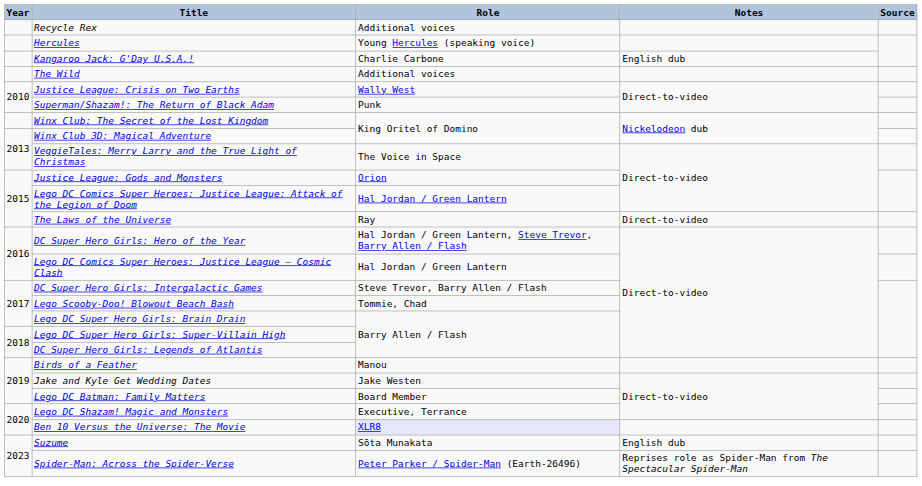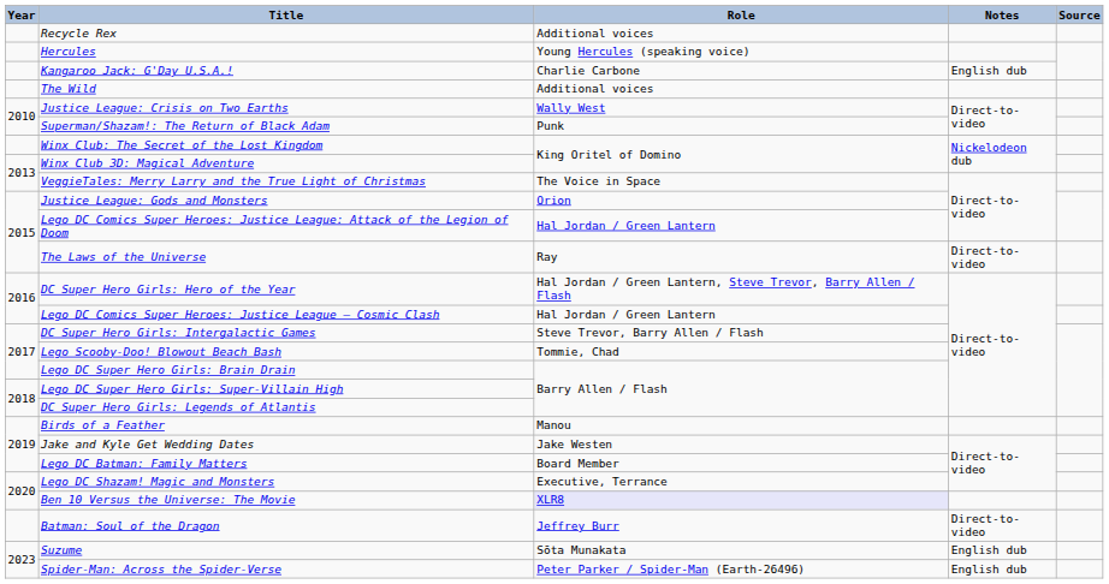 <table class="wikitable sortable plainrowheaders" style="width=100%;">
 <tr>
 <th style="background:#b0c4de;">Year</th>
 <th style="background:#b0c4de;">Title</th>
 <th style="background:#b0c4de;">Role</th>
 <th style="background:#b0c4de;" class="unsortable">Notes</th>
 <th style="background:#b0c4de;" class="unsortable">Source</th>
 </tr>
 <tr>
 <td></td>
 <td><em>Recycle Rex</em></td>
 <td>Additional voices</td>
 <td> </td>
 <td> </td>
 </tr>
 <tr>
 <td></td>
 <td><em><a href='#'>Hercules</a></em></td>
 <td>Young <a href='#'>Hercules</a> (speaking voice)</td>
 <td> </td>
 <td rowspan="2"></td>
 </tr>
 <tr>
 <td></td>
 <td><em><a href='#'>Kangaroo Jack: G'Day U.S.A.!</a></em></td>
 <td>Charlie Carbone</td>
 <td>English dub</td>
 </tr>
 <tr>
 <td></td>
 <td><em><a href='#'>The Wild</a></em></td>
 <td>Additional voices</td>
 <td></td>
 <td></td>
 </tr>
 <tr>
 <td rowspan="2">2010</td>
 <td><em><a href='#'>Justice League: Crisis on Two Earths</a></em></td>
 <td><a href='#'>Wally West</a></td>
 <td rowspan="2">Direct-to-video</td>
 <td></td>
 </tr>
 <tr>
 <td><em><a href='#'>Superman/Shazam!: The Return of Black Adam</a></em></td>
 <td>Punk</td>
 <td></td>
 </tr>
 <tr>
 <td></td>
 <td><em><a href='#'>Winx Club: The Secret of the Lost Kingdom</a></em></td>
 <td rowspan="2">King Oritel of Domino</td>
 <td rowspan=2><a href='#'>Nickelodeon</a> dub</td>
 <td> </td>
 </tr>
 <tr>
 <td rowspan="2">2013</td>
 <td><em><a href='#'>Winx Club 3D: Magical Adventure</a></em></td>
 <td></td>
 </tr>
 <tr>
 <td><em><a href='#'>VeggieTales: Merry Larry and the True Light of Christmas</a></em></td>
 <td>The Voice in Space</td>
 <td rowspan=3>Direct-to-video</td>
 <td> </td>
 </tr>
 <tr>
 <td rowspan="3">2015</td>
 <td><em><a href='#'>Justice League: Gods and Monsters</a></em></td>
 <td><a href='#'>Orion</a></td>
 <td rowspan="2"></td>
 </tr>
 <tr>
 <td><em><a href='#'>Lego DC Comics Super Heroes: Justice League: Attack of the Legion of Doom</a></em></td>
 <td><a href='#'>Hal Jordan / Green Lantern</a></td>
 </tr>
 <tr>
 <td><em><a href='#'>The Laws of the Universe</a></em></td>
 <td>Ray</td>
 <td>Direct-to-video</td>
 <td></td>
 </tr>
 <tr>
 <td rowspan="2">2016</td>
 <td><em><a href='#'>DC Super Hero Girls: Hero of the Year</a></em></td>
 <td>Hal Jordan / Green Lantern, <a href='#'>Steve Trevor</a>, <a href='#'>Barry Allen / Flash</a></td>
 <td rowspan=7>Direct-to-video</td>
 <td></td>
 </tr>
 <tr>
 <td><em><a href='#'>Lego DC Comics Super Heroes: Justice League – Cosmic Clash</a></em></td>
 <td>Hal Jordan / Green Lantern</td>
 <td></td>
 </tr>
 <tr>
 <td rowspan="3">2017</td>
 <td><em><a href='#'>DC Super Hero Girls: Intergalactic Games</a></em></td>
 <td>Steve Trevor, Barry Allen / Flash</td>
 <td rowspan="5"></td>
 </tr>
 <tr>
 <td><em><a href='#'>Lego Scooby-Doo! Blowout Beach Bash</a></em></td>
 <td>Tommie, Chad</td>
 </tr>
 <tr>
 <td><em><a href='#'>Lego DC Super Hero Girls: Brain Drain</a></em></td>
 <td rowspan="3">Barry Allen / Flash</td>
 </tr>
 <tr>
 <td rowspan="2">2018</td>
 <td><em><a href='#'>Lego DC Super Hero Girls: Super-Villain High</a></em></td>
 </tr>
 <tr>
 <td><em><a href='#'>DC Super Hero Girls: Legends of Atlantis</a></em></td>
 </tr>
 <tr>
 <td rowspan="3">2019</td>
 <td><em><a href='#'>Birds of a Feather</a></em></td>
 <td>Manou</td>
 <td> </td>
 <td></td>
 </tr>
 <tr>
 <td><em>Jake and Kyle Get Wedding Dates</em></td>
 <td>Jake Westen</td>
 <td rowspan="3">Direct-to-video</td>
 <td></td>
 </tr>
 <tr>
 <td><em><a href='#'>Lego DC Batman: Family Matters</a></em></td>
 <td>Board Member</td>
 <td></td>
 </tr>
 <tr>
 <td rowspan="2">2020</td>
 <td><em><a href='#'>Lego DC Shazam! Magic and Monsters</a></em></td>
 <td>Executive, Terrance</td>
 <td></td>
 </tr>
 <tr>
 <td><em><a href='#'>Ben 10 Versus the Universe: The Movie</a></em></td>
 <td style="background: lavender;"><a href='#'>XLR8</a></td>
 <td> </td>
 <td></td>
 </tr>
 <tr>
+<td></td>
+<td><em><a href='#'>Batman: Soul of the Dragon</a></em></td>
+<td><a href='#'>Jeffrey Burr</a></td>
+<td>Direct-to-video</td>
+<td></td>
+</tr>
+<tr>
 <td rowspan="2">2023</td>
 <td><em><a href='#'>Suzume</a></em></td>
 <td>Sōta Munakata</td>
 <td>English dub</td>
 <td></td>
 </tr>
 <tr>
 <td><em><a href='#'>Spider-Man: Across the Spider-Verse</a></em></td>
 <td><a href='#'>Peter Parker / Spider-Man</a> (Earth-26496)</td>
-<td>Reprises role as Spider-Man from <em>The Spectacular Spider-Man</em></td>
+<td>English dub</td>
 <td></td>
 </tr>
 </table>
